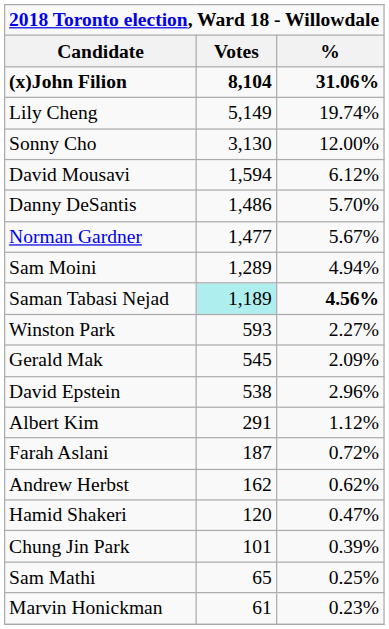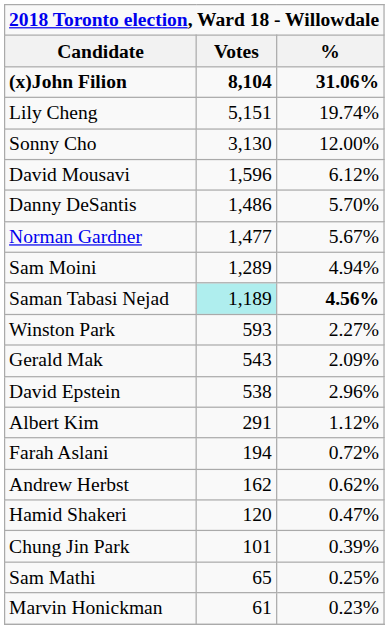 <table class="wikitable">
 <tr>
 <td Colspan="3" align="center"><strong><a href='#'>2018 Toronto election</a>, Ward 18 - Willowdale</strong></td>
 </tr>
 <tr>
 <th bgcolor="#DDDDFF" width="150px">Candidate</th>
 <th bgcolor="#DDDDFF">Votes</th>
 <th bgcolor="#DDDDFF">%</th>
 </tr>
 <tr>
 <td valign="top"><strong>(x)John Filion</strong></td>
 <td valign="top" align="right"><strong>8,104</strong></td>
 <td valign="top" align="right"><strong>31.06%</strong></td>
 </tr>
 <tr>
 <td valign="top">Lily Cheng</td>
-<td valign="top" align="right">5,149</td>
+<td valign="top" align="right">5,151</td>
 <td valign="top" align="right">19.74%</td>
 </tr>
 <tr>
 <td valign="top">Sonny Cho</td>
 <td valign="top" align="right">3,130</td>
 <td valign="top" align="right">12.00%</td>
 </tr>
 <tr>
 <td valign="top">David Mousavi</td>
-<td valign="top" align="right">1,594</td>
+<td valign="top" align="right">1,596</td>
 <td valign="top" align="right">6.12%</td>
 </tr>
 <tr>
 <td valign="top">Danny DeSantis</td>
 <td valign="top" align="right">1,486</td>
 <td valign="top" align="right">5.70%</td>
 </tr>
 <tr>
 <td valign="top"><a href='#'>Norman Gardner</a></td>
 <td valign="top" align="right">1,477</td>
 <td valign="top" align="right">5.67%</td>
 </tr>
 <tr>
 <td valign="top">Sam Moini</td>
 <td valign="top" align="right">1,289</td>
 <td valign="top" align="right">4.94%</td>
 </tr>
 <tr>
 <td valign="top">Saman Tabasi Nejad</td>
 <td valign="top" align="right" style="background: paleturquoise;">1,189</td>
 <td valign="top" align="right"><strong>4.56%</strong></td>
 </tr>
 <tr>
 <td valign="top">Winston Park</td>
 <td valign="top" align="right">593</td>
 <td valign="top" align="right">2.27%</td>
 </tr>
 <tr>
 <td valign="top">Gerald Mak</td>
-<td valign="top" align="right">545</td>
+<td valign="top" align="right">543</td>
 <td valign="top" align="right">2.09%</td>
 </tr>
 <tr>
 <td valign="top">David Epstein</td>
 <td valign="top" align="right">538</td>
 <td valign="top" align="right">2.96%</td>
 </tr>
 <tr>
 <td valign="top">Albert Kim</td>
 <td valign="top" align="right">291</td>
 <td valign="top" align="right">1.12%</td>
 </tr>
 <tr>
 <td valign="top">Farah Aslani</td>
-<td valign="top" align="right">187</td>
+<td valign="top" align="right">194</td>
 <td valign="top" align="right">0.72%</td>
 </tr>
 <tr>
 <td valign="top">Andrew Herbst</td>
 <td valign="top" align="right">162</td>
 <td valign="top" align="right">0.62%</td>
 </tr>
 <tr>
 <td valign="top">Hamid Shakeri</td>
 <td valign="top" align="right">120</td>
 <td valign="top" align="right">0.47%</td>
 </tr>
 <tr>
 <td valign="top">Chung Jin Park</td>
 <td valign="top" align="right">101</td>
 <td valign="top" align="right">0.39%</td>
 </tr>
 <tr>
 <td valign="top">Sam Mathi</td>
 <td valign="top" align="right">65</td>
 <td valign="top" align="right">0.25%</td>
 </tr>
 <tr>
 <td>Marvin Honickman</td>
 <td valign="top" align="right">61</td>
 <td valign="top" align="right">0.23%</td>
 </tr>
 <tr>
 </tr>
 </table>
